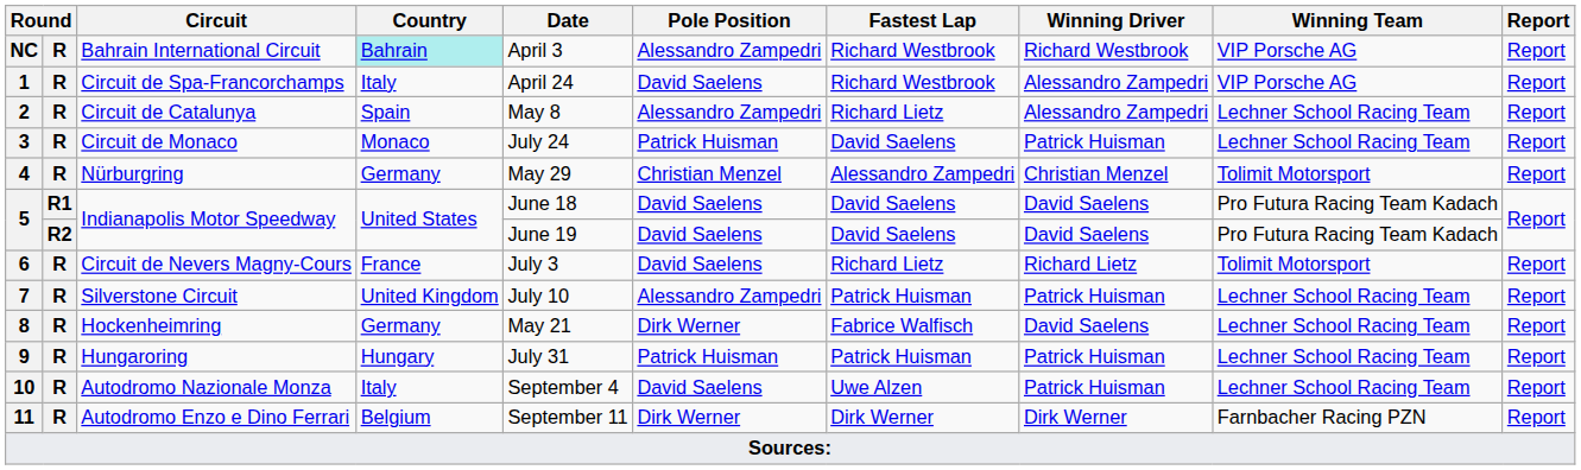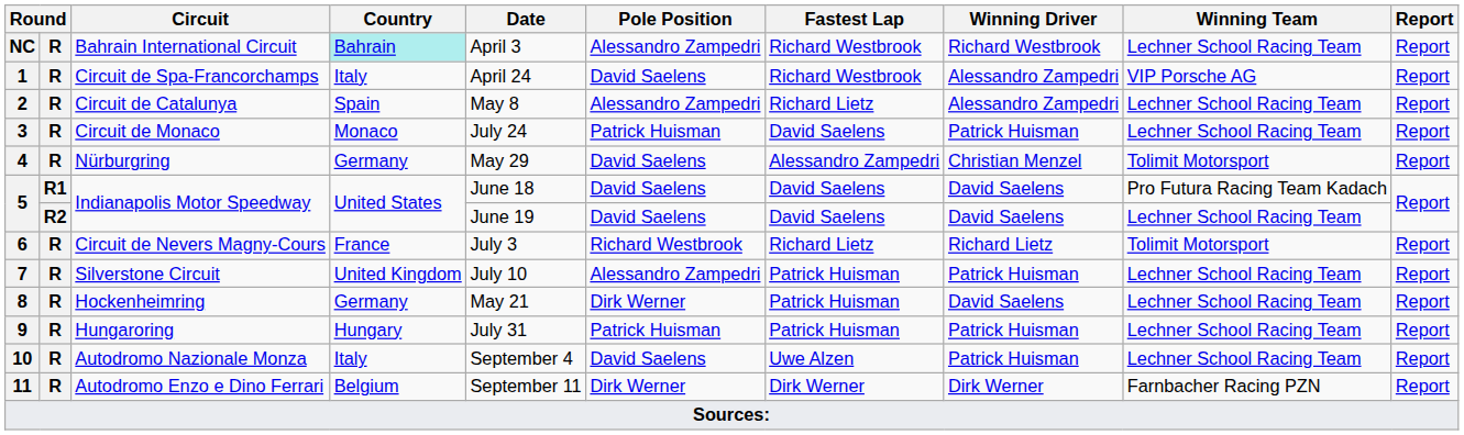 <table class="wikitable" style="font-size: 85%">
 <tr>
 <th colspan=2>Round</th>
 <th>Circuit</th>
 <th>Country</th>
 <th>Date</th>
 <th>Pole Position</th>
 <th>Fastest Lap</th>
 <th>Winning Driver</th>
 <th>Winning Team</th>
 <th>Report</th>
 </tr>
 <tr>
 <th>NC</th>
 <th>R</th>
 <td> <a href='#'>Bahrain International Circuit</a></td>
 <td style="background: paleturquoise;"><a href='#'>Bahrain</a></td>
 <td>April 3</td>
 <td> <a href='#'>Alessandro Zampedri</a></td>
 <td> <a href='#'>Richard Westbrook</a></td>
 <td> <a href='#'>Richard Westbrook</a></td>
-<td> <a href='#'>VIP Porsche AG</a></td>
+<td> <a href='#'>Lechner School Racing Team</a></td>
 <td><a href='#'>Report</a></td>
 </tr>
 <tr>
 <th>1</th>
 <th>R</th>
 <td> <a href='#'>Circuit de Spa-Francorchamps</a></td>
 <td><a href='#'>Italy</a></td>
 <td>April 24</td>
 <td> <a href='#'>David Saelens</a></td>
 <td> <a href='#'>Richard Westbrook</a></td>
 <td> <a href='#'>Alessandro Zampedri</a></td>
 <td> <a href='#'>VIP Porsche AG</a></td>
 <td><a href='#'>Report</a></td>
 </tr>
 <tr>
 <th>2</th>
 <th>R</th>
 <td> <a href='#'>Circuit de Catalunya</a></td>
 <td><a href='#'>Spain</a></td>
 <td>May 8</td>
 <td> <a href='#'>Alessandro Zampedri</a></td>
 <td> <a href='#'>Richard Lietz</a></td>
 <td> <a href='#'>Alessandro Zampedri</a></td>
 <td> <a href='#'>Lechner School Racing Team</a></td>
 <td><a href='#'>Report</a></td>
 </tr>
 <tr>
 <th>3</th>
 <th>R</th>
 <td> <a href='#'>Circuit de Monaco</a></td>
 <td><a href='#'>Monaco</a></td>
 <td>July 24</td>
 <td> <a href='#'>Patrick Huisman</a></td>
 <td> <a href='#'>David Saelens</a></td>
 <td> <a href='#'>Patrick Huisman</a></td>
 <td> <a href='#'>Lechner School Racing Team</a></td>
 <td><a href='#'>Report</a></td>
 </tr>
 <tr>
 <th>4</th>
 <th>R</th>
 <td> <a href='#'>Nürburgring</a></td>
 <td><a href='#'>Germany</a></td>
 <td>May 29</td>
-<td> <a href='#'>Christian Menzel</a></td>
+<td> <a href='#'>David Saelens</a></td>
 <td> <a href='#'>Alessandro Zampedri</a></td>
 <td> <a href='#'>Christian Menzel</a></td>
 <td> <a href='#'>Tolimit Motorsport</a></td>
 <td><a href='#'>Report</a></td>
 </tr>
 <tr>
 <th rowspan=2>5</th>
 <th>R1</th>
 <td rowspan=2> <a href='#'>Indianapolis Motor Speedway</a></td>
 <td rowspan=2><a href='#'>United States</a></td>
 <td>June 18</td>
 <td> <a href='#'>David Saelens</a></td>
 <td> <a href='#'>David Saelens</a></td>
 <td> <a href='#'>David Saelens</a></td>
 <td> Pro Futura Racing Team Kadach</td>
 <td rowspan=2><a href='#'>Report</a></td>
 </tr>
 <tr>
 <th>R2</th>
 <td>June 19</td>
 <td> <a href='#'>David Saelens</a></td>
 <td> <a href='#'>David Saelens</a></td>
 <td> <a href='#'>David Saelens</a></td>
-<td> Pro Futura Racing Team Kadach</td>
+<td> <a href='#'>Lechner School Racing Team</a></td>
 </tr>
 <tr>
 <th>6</th>
 <th>R</th>
 <td> <a href='#'>Circuit de Nevers Magny-Cours</a></td>
 <td><a href='#'>France</a></td>
 <td>July 3</td>
-<td> <a href='#'>David Saelens</a></td>
+<td> <a href='#'>Richard Westbrook</a></td>
 <td> <a href='#'>Richard Lietz</a></td>
 <td> <a href='#'>Richard Lietz</a></td>
 <td> <a href='#'>Tolimit Motorsport</a></td>
 <td><a href='#'>Report</a></td>
 </tr>
 <tr>
 <th>7</th>
 <th>R</th>
 <td> <a href='#'>Silverstone Circuit</a></td>
 <td><a href='#'>United Kingdom</a></td>
 <td>July 10</td>
 <td> <a href='#'>Alessandro Zampedri</a></td>
 <td> <a href='#'>Patrick Huisman</a></td>
 <td> <a href='#'>Patrick Huisman</a></td>
 <td> <a href='#'>Lechner School Racing Team</a></td>
 <td><a href='#'>Report</a></td>
 </tr>
 <tr>
 <th>8</th>
 <th>R</th>
 <td> <a href='#'>Hockenheimring</a></td>
 <td><a href='#'>Germany</a></td>
 <td>May 21</td>
 <td> <a href='#'>Dirk Werner</a></td>
-<td> <a href='#'>Fabrice Walfisch</a></td>
+<td> <a href='#'>Patrick Huisman</a></td>
 <td> <a href='#'>David Saelens</a></td>
 <td> <a href='#'>Lechner School Racing Team</a></td>
 <td><a href='#'>Report</a></td>
 </tr>
 <tr>
 <th>9</th>
 <th>R</th>
 <td> <a href='#'>Hungaroring</a></td>
 <td><a href='#'>Hungary</a></td>
 <td>July 31</td>
 <td> <a href='#'>Patrick Huisman</a></td>
 <td> <a href='#'>Patrick Huisman</a></td>
 <td> <a href='#'>Patrick Huisman</a></td>
 <td> <a href='#'>Lechner School Racing Team</a></td>
 <td><a href='#'>Report</a></td>
 </tr>
 <tr>
 <th>10</th>
 <th>R</th>
 <td> <a href='#'>Autodromo Nazionale Monza</a></td>
 <td><a href='#'>Italy</a></td>
 <td>September 4</td>
 <td> <a href='#'>David Saelens</a></td>
 <td> <a href='#'>Uwe Alzen</a></td>
 <td> <a href='#'>Patrick Huisman</a></td>
 <td> <a href='#'>Lechner School Racing Team</a></td>
 <td><a href='#'>Report</a></td>
 </tr>
 <tr>
 <th>11</th>
 <th>R</th>
 <td> <a href='#'>Autodromo Enzo e Dino Ferrari</a></td>
 <td><a href='#'>Belgium</a></td>
 <td>September 11</td>
 <td> <a href='#'>Dirk Werner</a></td>
 <td> <a href='#'>Dirk Werner</a></td>
 <td> <a href='#'>Dirk Werner</a></td>
 <td> Farnbacher Racing PZN</td>
 <td><a href='#'>Report</a></td>
 </tr>
 <tr class="sortbottom">
 <td colspan="10" style="background-color:#EAECF0;text-align:center"><strong>Sources:</strong></td>
 </tr>
 </table>
